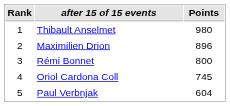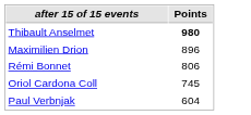 <table cellspacing="1" cellpadding="3" style="border:1px solid #AAAAAA;font-size:86%">
 <tr style="background-color: #E4E4E4;">
-<th style="border-bottom:1px solid #AAAAAA; width: 10px;">Rank</th>
 <th style="border-bottom:1px solid #AAAAAA; width: 200px;"><em>after 15 of 15 events</em></th>
 <th style="border-bottom:1px solid #AAAAAA; width: 50px;">Points</th>
 </tr>
 <tr>
-<td align=center>1</td>
 <td> <a href='#'>Thibault Anselmet</a></td>
-<td align=center>980</td>
+<td align=center><strong>980</strong></td>
 </tr>
 <tr>
-<td align=center>2</td>
 <td> <a href='#'>Maximilien Drion</a></td>
 <td align=center>896</td>
 </tr>
 <tr>
-<td align=center>3</td>
 <td> <a href='#'>Rémi Bonnet</a></td>
-<td align=center>800</td>
+<td align=center>806</td>
 </tr>
 <tr>
-<td align=center>4</td>
 <td> <a href='#'>Oriol Cardona Coll</a></td>
 <td align=center>745</td>
 </tr>
 <tr>
-<td align=center>5</td>
 <td> <a href='#'>Paul Verbnjak</a></td>
 <td align=center>604</td>
 </tr>
 </table>
